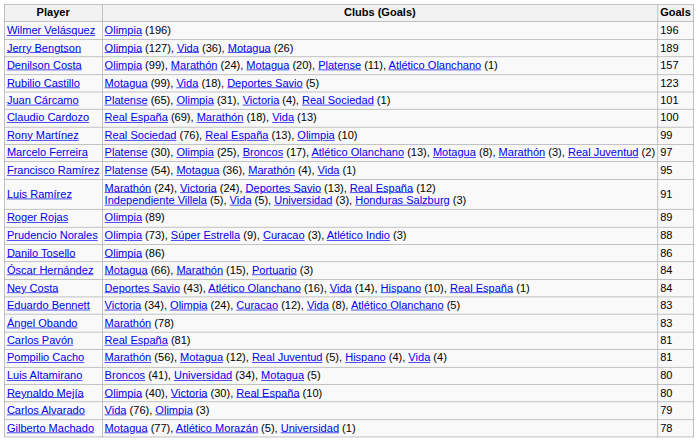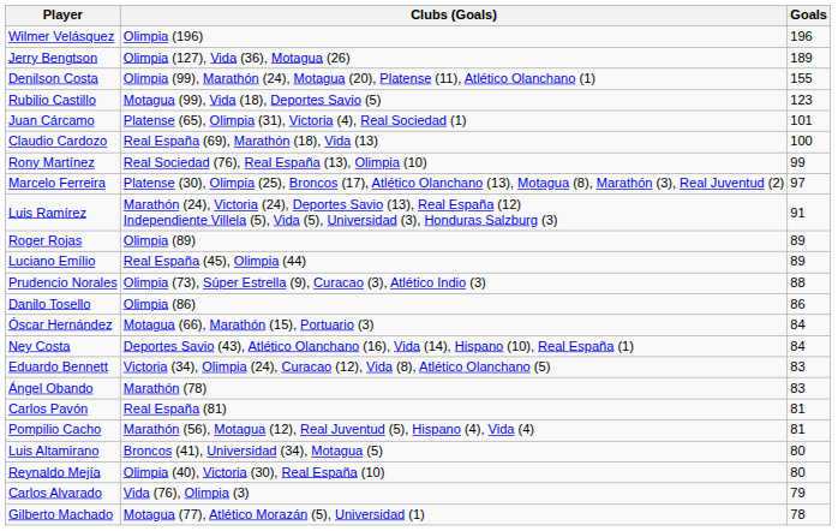 <table class="wikitable">
 <tr>
 <th>Player</th>
 <th>Clubs (Goals)</th>
 <th>Goals</th>
 </tr>
 <tr>
 <td> <a href='#'>Wilmer Velásquez</a></td>
 <td><a href='#'>Olimpia</a> (196)</td>
 <td>196</td>
 </tr>
 <tr>
 <td> <a href='#'>Jerry Bengtson</a></td>
 <td><a href='#'>Olimpia</a> (127), <a href='#'>Vida</a> (36), <a href='#'>Motagua</a> (26)</td>
 <td>189</td>
 </tr>
 <tr>
 <td> <a href='#'>Denilson Costa</a></td>
 <td><a href='#'>Olimpia</a> (99), <a href='#'>Marathón</a> (24), <a href='#'>Motagua</a> (20), <a href='#'>Platense</a> (11), <a href='#'>Atlético Olanchano</a> (1)</td>
-<td>157</td>
+<td>155</td>
 </tr>
 <tr>
 <td> <a href='#'>Rubilio Castillo</a></td>
 <td><a href='#'>Motagua</a> (99), <a href='#'>Vida</a> (18), <a href='#'>Deportes Savio</a> (5)</td>
 <td>123</td>
 </tr>
 <tr>
 <td> <a href='#'>Juan Cárcamo</a></td>
 <td><a href='#'>Platense</a> (65), <a href='#'>Olimpia</a> (31), <a href='#'>Victoria</a> (4), <a href='#'>Real Sociedad</a> (1)</td>
 <td>101</td>
 </tr>
 <tr>
 <td> <a href='#'>Claudio Cardozo</a></td>
 <td><a href='#'>Real España</a> (69), <a href='#'>Marathón</a> (18), <a href='#'>Vida</a> (13)</td>
 <td>100</td>
 </tr>
 <tr>
 <td> <a href='#'>Rony Martínez</a></td>
 <td><a href='#'>Real Sociedad</a> (76), <a href='#'>Real España</a> (13), <a href='#'>Olimpia</a> (10)</td>
 <td>99</td>
 </tr>
 <tr>
 <td> <a href='#'>Marcelo Ferreira</a></td>
 <td><a href='#'>Platense</a> (30), <a href='#'>Olimpia</a> (25), <a href='#'>Broncos</a> (17), <a href='#'>Atlético Olanchano</a> (13), <a href='#'>Motagua</a> (8), <a href='#'>Marathón</a> (3), <a href='#'>Real Juventud</a> (2)</td>
 <td>97</td>
 </tr>
 <tr>
-<td> <a href='#'>Francisco Ramírez</a></td>
-<td><a href='#'>Platense</a> (54), <a href='#'>Motagua</a> (36), <a href='#'>Marathón</a> (4), <a href='#'>Vida</a> (1)</td>
-<td>95</td>
-</tr>
-<tr>
 <td> <a href='#'>Luis Ramírez</a></td>
 <td><a href='#'>Marathón</a> (24), <a href='#'>Victoria</a> (24), <a href='#'>Deportes Savio</a> (13), <a href='#'>Real España</a> (12)<br><a href='#'>Independiente Villela</a> (5), <a href='#'>Vida</a> (5), <a href='#'>Universidad</a> (3), <a href='#'>Honduras Salzburg</a> (3)</td>
 <td>91</td>
 </tr>
 <tr>
 <td> <a href='#'>Roger Rojas</a></td>
 <td><a href='#'>Olimpia</a> (89)</td>
+<td>89</td>
+</tr>
+<tr>
+<td> <a href='#'>Luciano Emílio</a></td>
+<td><a href='#'>Real España</a> (45), <a href='#'>Olimpia</a> (44)</td>
 <td>89</td>
 </tr>
 <tr>
 <td> <a href='#'>Prudencio Norales</a></td>
 <td><a href='#'>Olimpia</a> (73), <a href='#'>Súper Estrella</a> (9), <a href='#'>Curacao</a> (3), <a href='#'>Atlético Indio</a> (3)</td>
 <td>88</td>
 </tr>
 <tr>
 <td> <a href='#'>Danilo Tosello</a></td>
 <td><a href='#'>Olimpia</a> (86)</td>
 <td>86</td>
 </tr>
 <tr>
 <td> <a href='#'>Óscar Hernández</a></td>
 <td><a href='#'>Motagua</a> (66), <a href='#'>Marathón</a> (15), <a href='#'>Portuario</a> (3)</td>
 <td>84</td>
 </tr>
 <tr>
 <td> <a href='#'>Ney Costa</a></td>
 <td><a href='#'>Deportes Savio</a> (43), <a href='#'>Atlético Olanchano</a> (16), <a href='#'>Vida</a> (14), <a href='#'>Hispano</a> (10), <a href='#'>Real España</a> (1)</td>
 <td>84</td>
 </tr>
 <tr>
 <td> <a href='#'>Eduardo Bennett</a></td>
 <td><a href='#'>Victoria</a> (34), <a href='#'>Olimpia</a> (24), <a href='#'>Curacao</a> (12), <a href='#'>Vida</a> (8), <a href='#'>Atlético Olanchano</a> (5)</td>
 <td>83</td>
 </tr>
 <tr>
 <td> <a href='#'>Ángel Obando</a></td>
 <td><a href='#'>Marathón</a> (78)</td>
 <td>83</td>
 </tr>
 <tr>
 <td> <a href='#'>Carlos Pavón</a></td>
 <td><a href='#'>Real España</a> (81)</td>
 <td>81</td>
 </tr>
 <tr>
 <td> <a href='#'>Pompilio Cacho</a></td>
 <td><a href='#'>Marathón</a> (56), <a href='#'>Motagua</a> (12), <a href='#'>Real Juventud</a> (5), <a href='#'>Hispano</a> (4), <a href='#'>Vida</a> (4)</td>
 <td>81</td>
 </tr>
 <tr>
 <td> <a href='#'>Luis Altamirano</a></td>
 <td><a href='#'>Broncos</a> (41), <a href='#'>Universidad</a> (34), <a href='#'>Motagua</a> (5)</td>
 <td>80</td>
 </tr>
 <tr>
 <td> <a href='#'>Reynaldo Mejía</a></td>
 <td><a href='#'>Olimpia</a> (40), <a href='#'>Victoria</a> (30), <a href='#'>Real España</a> (10)</td>
 <td>80</td>
 </tr>
 <tr>
 <td> <a href='#'>Carlos Alvarado</a></td>
 <td><a href='#'>Vida</a> (76), <a href='#'>Olimpia</a> (3)</td>
 <td>79</td>
 </tr>
 <tr>
 <td> <a href='#'>Gilberto Machado</a></td>
 <td><a href='#'>Motagua</a> (77), <a href='#'>Atlético Morazán</a> (5), <a href='#'>Universidad</a> (1)</td>
 <td>78</td>
 </tr>
 </table>
